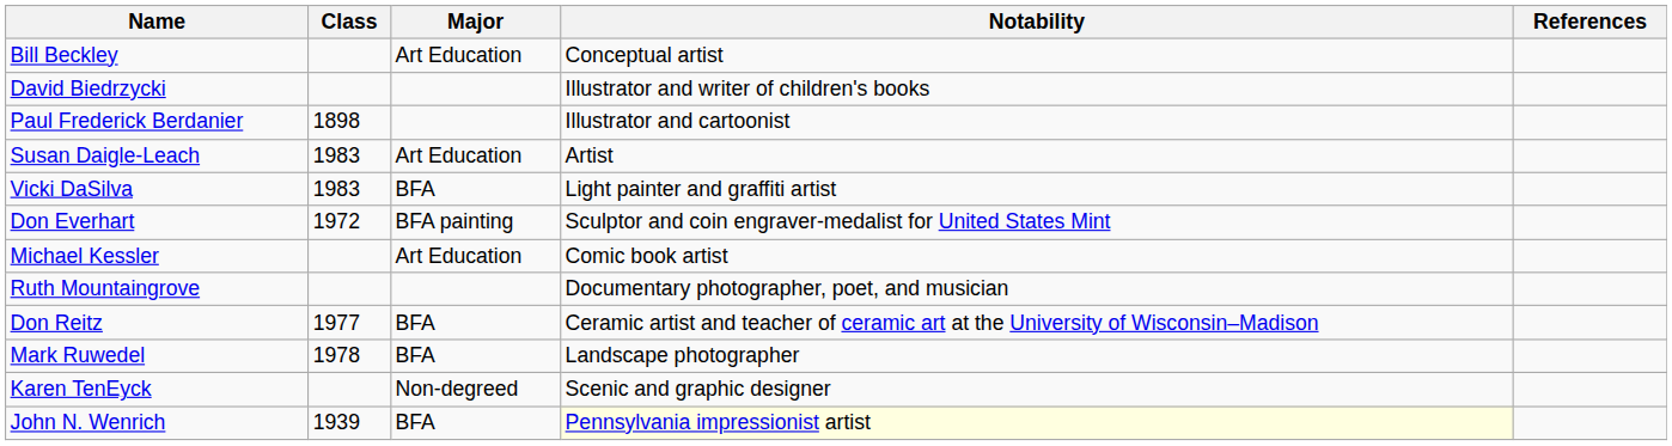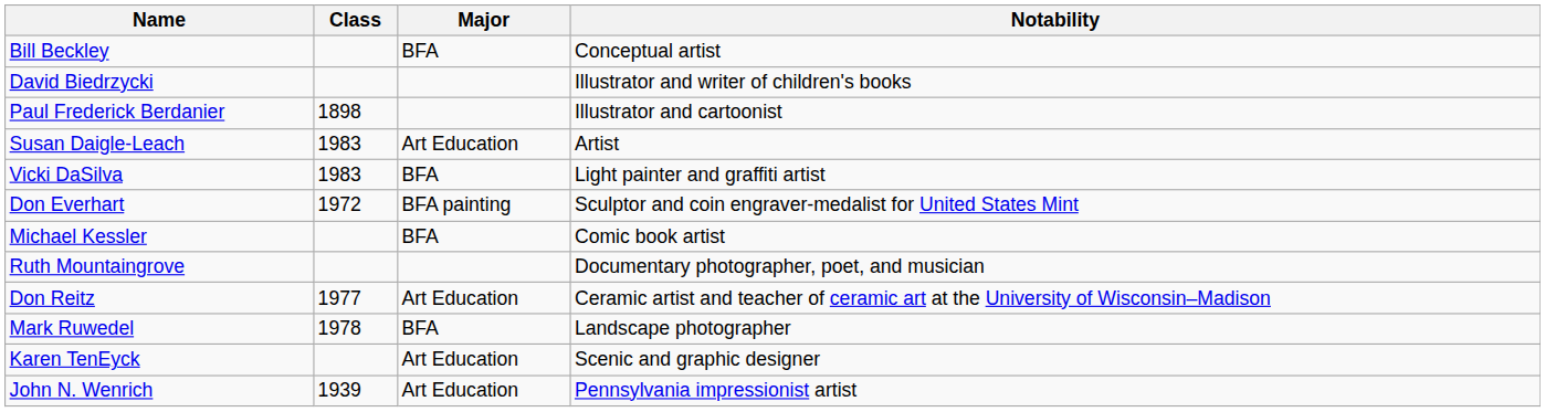 <table class="wikitable sortable" style="width:100%;">
 <tr>
 <th>Name</th>
 <th>Class</th>
 <th>Major</th>
 <th>Notability</th>
-<th>References</th>
 </tr>
 <tr>
 <td><a href='#'>Bill Beckley</a></td>
 <td></td>
-<td>Art Education</td>
+<td>BFA</td>
 <td>Conceptual artist</td>
-<td></td>
 </tr>
 <tr>
 <td><a href='#'>David Biedrzycki</a></td>
 <td></td>
 <td></td>
 <td>Illustrator and writer of children's books</td>
-<td></td>
 </tr>
 <tr>
 <td><a href='#'>Paul Frederick Berdanier</a></td>
 <td>1898</td>
 <td></td>
 <td>Illustrator and cartoonist</td>
-<td></td>
 </tr>
 <tr>
 <td><a href='#'>Susan Daigle-Leach</a></td>
 <td>1983</td>
 <td>Art Education</td>
 <td>Artist</td>
-<td></td>
 </tr>
 <tr>
 <td><a href='#'>Vicki DaSilva</a></td>
 <td>1983</td>
 <td>BFA</td>
 <td>Light painter and graffiti artist</td>
-<td></td>
 </tr>
 <tr>
 <td><a href='#'>Don Everhart</a></td>
 <td>1972</td>
 <td>BFA painting</td>
 <td>Sculptor and coin engraver-medalist for <a href='#'>United States Mint</a></td>
-<td></td>
 </tr>
 <tr>
 <td><a href='#'>Michael Kessler</a></td>
 <td></td>
-<td>Art Education</td>
+<td>BFA</td>
 <td>Comic book artist</td>
-<td></td>
 </tr>
 <tr>
 <td><a href='#'>Ruth Mountaingrove</a></td>
 <td></td>
 <td></td>
 <td>Documentary photographer, poet, and musician</td>
-<td></td>
 </tr>
 <tr>
 <td><a href='#'>Don Reitz</a></td>
 <td>1977</td>
-<td>BFA</td>
+<td>Art Education</td>
 <td>Ceramic artist and teacher of <a href='#'>ceramic art</a> at the <a href='#'>University of Wisconsin–Madison</a></td>
-<td></td>
 </tr>
 <tr>
 <td><a href='#'>Mark Ruwedel</a></td>
 <td>1978</td>
 <td>BFA</td>
 <td>Landscape photographer</td>
-<td></td>
 </tr>
 <tr>
 <td><a href='#'>Karen TenEyck</a></td>
 <td></td>
-<td>Non-degreed</td>
+<td>Art Education</td>
 <td>Scenic and graphic designer</td>
-<td></td>
 </tr>
 <tr>
 <td><a href='#'>John N. Wenrich</a></td>
 <td>1939</td>
-<td>BFA</td>
-<td style="background: lightyellow;"><a href='#'>Pennsylvania impressionist</a> artist</td>
-<td></td>
+<td>Art Education</td>
+<td><a href='#'>Pennsylvania impressionist</a> artist</td>
 </tr>
 </table>
